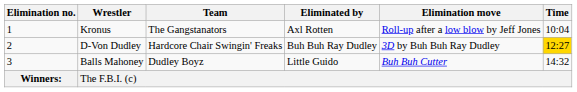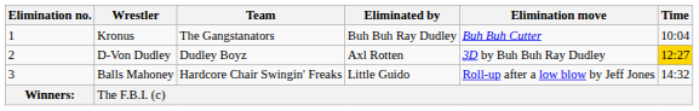 <table class="wikitable">
 <tr>
 <th>Elimination no.</th>
 <th>Wrestler</th>
 <th>Team</th>
 <th>Eliminated by</th>
 <th>Elimination move</th>
 <th>Time</th>
 </tr>
 <tr>
 <td>1</td>
 <td>Kronus</td>
 <td>The Gangstanators</td>
-<td>Axl Rotten</td>
-<td><a href='#'>Roll-up</a> after a <a href='#'>low blow</a> by Jeff Jones</td>
+<td>Buh Buh Ray Dudley</td>
+<td><em><a href='#'>Buh Buh Cutter</a></em></td>
 <td>10:04</td>
 </tr>
 <tr>
 <td>2</td>
 <td>D-Von Dudley</td>
-<td>Hardcore Chair Swingin' Freaks</td>
-<td>Buh Buh Ray Dudley</td>
+<td>Dudley Boyz</td>
+<td>Axl Rotten</td>
 <td><em><a href='#'>3D</a></em> by Buh Buh Ray Dudley</td>
 <td style="background: gold;">12:27</td>
 </tr>
 <tr>
 <td>3</td>
 <td>Balls Mahoney</td>
-<td>Dudley Boyz</td>
+<td>Hardcore Chair Swingin' Freaks</td>
 <td>Little Guido</td>
-<td><em><a href='#'>Buh Buh Cutter</a></em></td>
+<td><a href='#'>Roll-up</a> after a <a href='#'>low blow</a> by Jeff Jones</td>
 <td>14:32</td>
 </tr>
 <tr>
 <th>Winners:</th>
 <td colspan="5" bgcolor="#f2f2f2">The F.B.I. (c)</td>
 </tr>
 </table>
